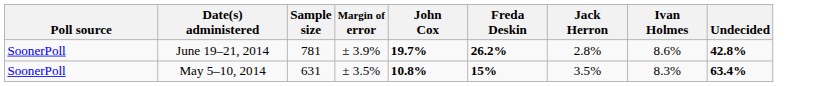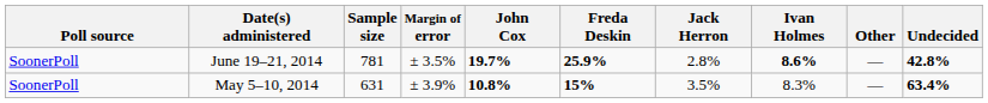 <table class="wikitable">
 <tr valign= bottom>
 <th style="width:180px;">Poll source</th>
 <th style="width:150px;">Date(s)<br>administered</th>
 <th class=small>Sample<br>size</th>
 <th class=small><small>Margin of</small><br>error</th>
 <th style="width:90px;">John<br>Cox</th>
 <th style="width:90px;">Freda<br>Deskin</th>
 <th style="width:90px;">Jack<br>Herron</th>
 <th style="width:90px;">Ivan<br>Holmes</th>
+<th style="width:50px;">Other</th>
 <th style="width:50px;">Undecided</th>
 </tr>
 <tr>
 <td><a href='#'>SoonerPoll</a></td>
 <td align=center>June 19–21, 2014</td>
 <td align=center>781</td>
-<td align=center>± 3.9%</td>
+<td align=center>± 3.5%</td>
 <td><strong>19.7%</strong></td>
-<td><strong>26.2%</strong></td>
+<td><strong>25.9%</strong></td>
 <td align=center>2.8%</td>
-<td align=center>8.6%</td>
+<td align=center><strong>8.6%</strong></td>
+<td align=center>—</td>
 <td><strong>42.8%</strong></td>
 </tr>
 <tr>
 <td><a href='#'>SoonerPoll</a></td>
 <td align=center>May 5–10, 2014</td>
 <td align=center>631</td>
-<td align=center>± 3.5%</td>
+<td align=center>± 3.9%</td>
 <td><strong>10.8%</strong></td>
 <td><strong>15%</strong></td>
 <td align=center>3.5%</td>
 <td align=center>8.3%</td>
+<td align=center>—</td>
 <td><strong>63.4%</strong></td>
 </tr>
 </table>
